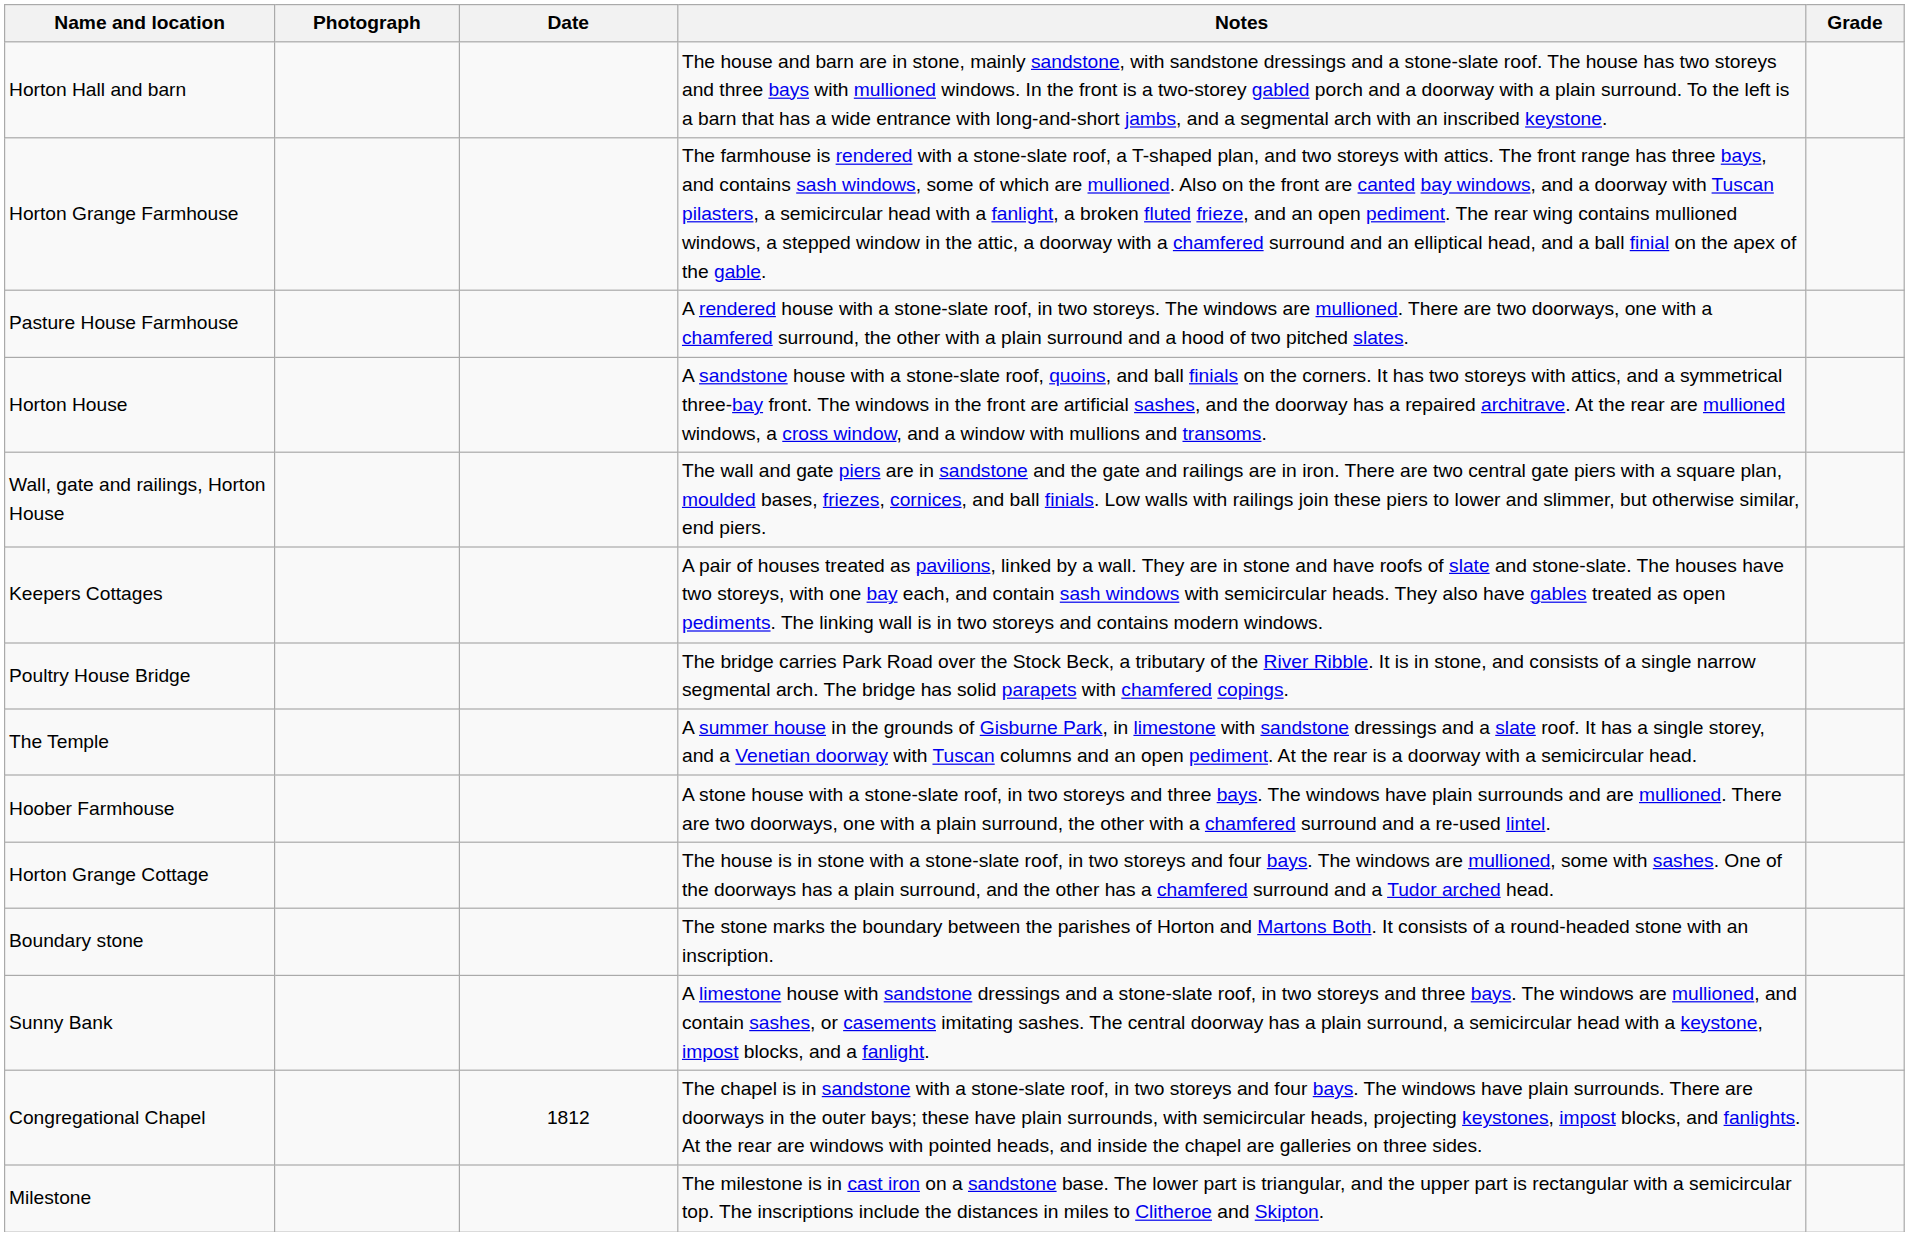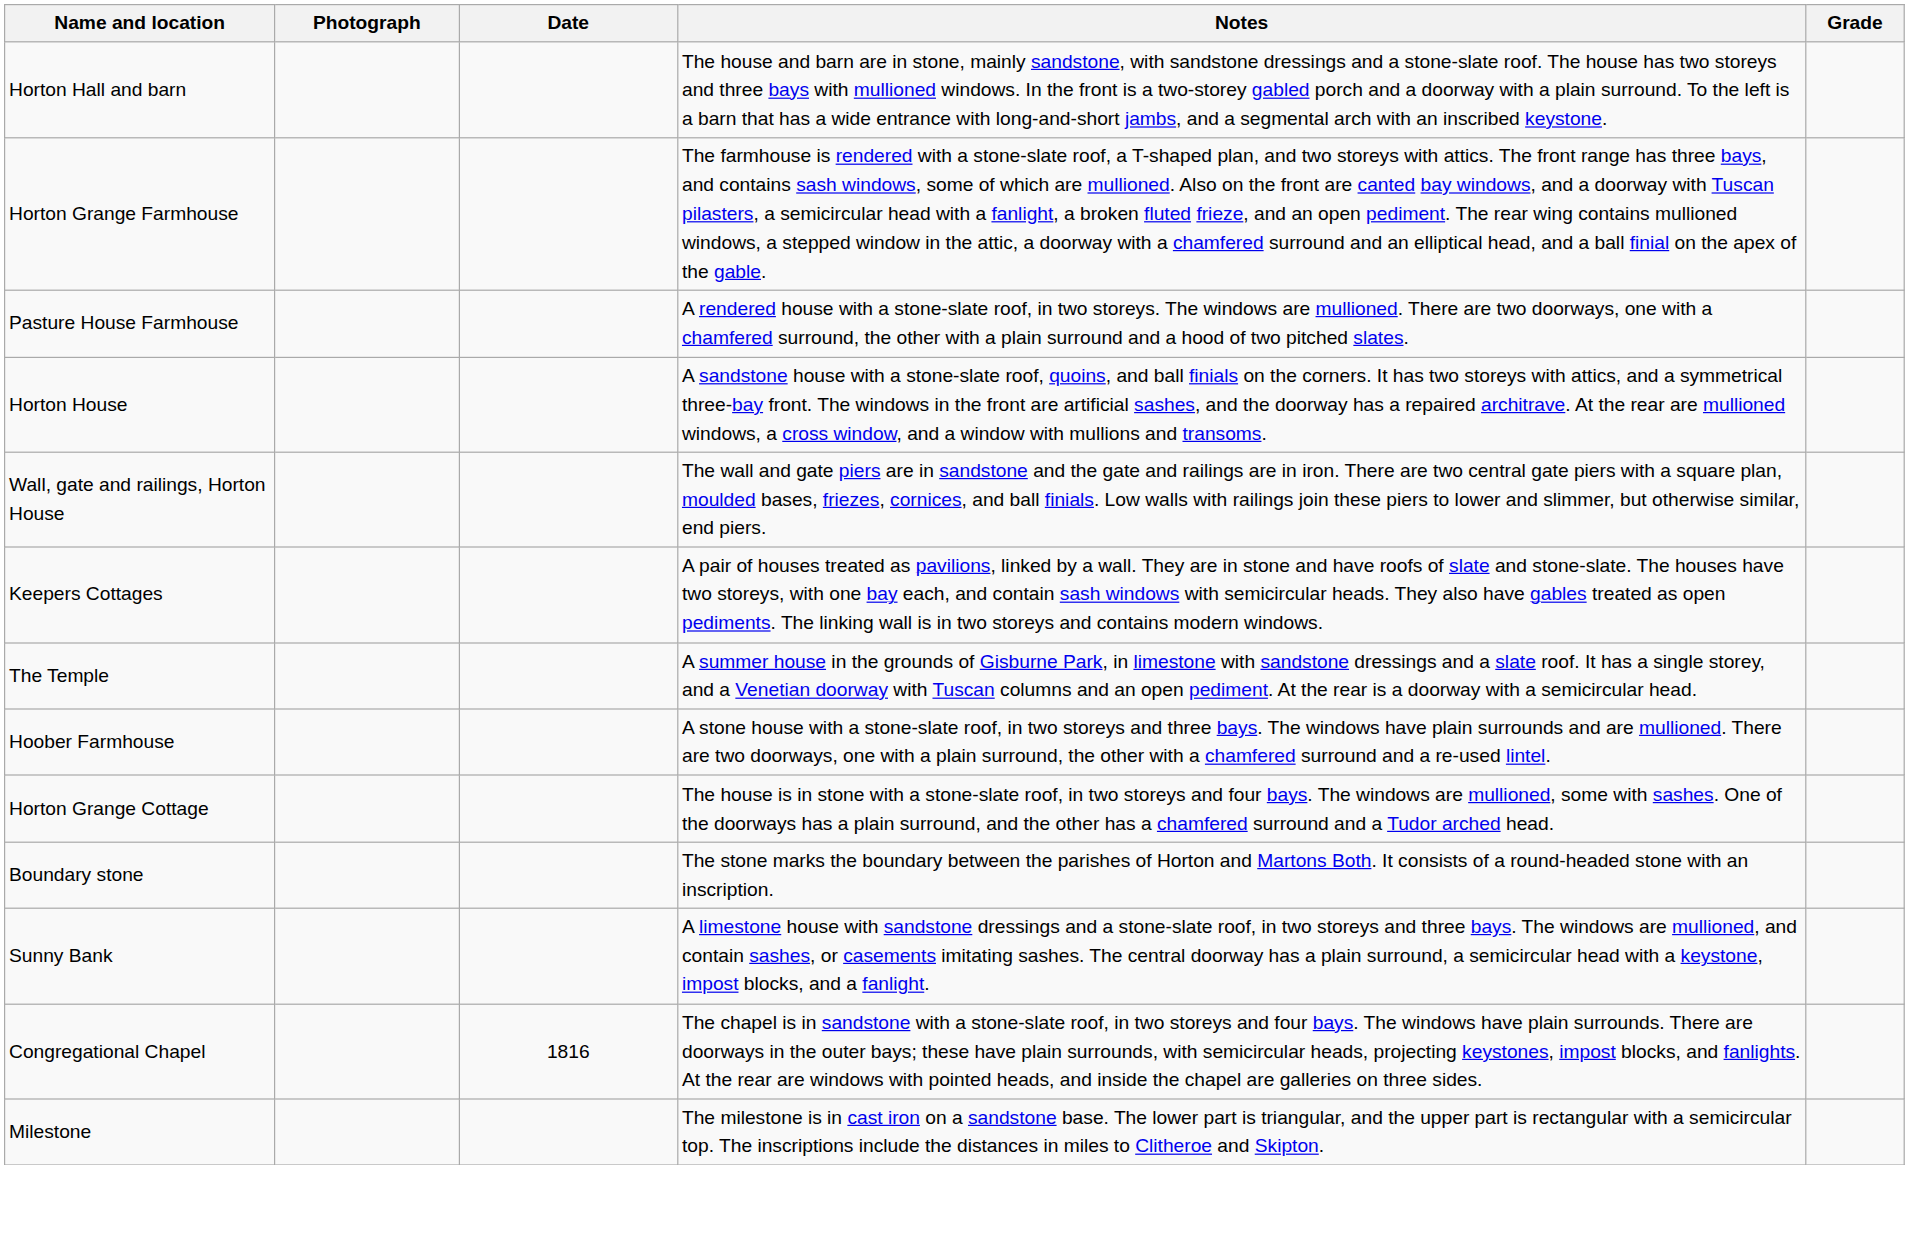 <table class="wikitable sortable plainrowheaders" style="width:100%;border:0px;text-align:left;line-height:150%;">
 <tr>
 <th scope="col"  style="width:150px">Name and location</th>
 <th scope="col"  style="width:100px" class="unsortable">Photograph</th>
 <th scope="col"  style="width:120px">Date</th>
 <th scope="col"  style="width:650px" class="unsortable">Notes</th>
 <th scope="col"  style="width:50px">Grade</th>
 </tr>
 <tr>
 <td>Horton Hall and barn<br><small></small></td>
 <td></td>
 <td align="center"></td>
 <td>The house and barn are in stone, mainly <a href='#'>sandstone</a>, with sandstone dressings and a stone-slate roof. The house has two storeys and three <a href='#'>bays</a> with <a href='#'>mullioned</a> windows. In the front is a two-storey <a href='#'>gabled</a> porch and a doorway with a plain surround. To the left is a barn that has a wide entrance with long-and-short <a href='#'>jambs</a>, and a segmental arch with an inscribed <a href='#'>keystone</a>.</td>
 <td align="center" ></td>
 </tr>
 <tr>
 <td>Horton Grange Farmhouse<br><small></small></td>
 <td></td>
 <td align="center"></td>
 <td>The farmhouse is <a href='#'>rendered</a> with a stone-slate roof, a T-shaped plan, and two storeys with attics. The front range has three <a href='#'>bays</a>, and contains <a href='#'>sash windows</a>, some of which are <a href='#'>mullioned</a>. Also on the front are <a href='#'>canted</a> <a href='#'>bay windows</a>, and a doorway with <a href='#'>Tuscan</a> <a href='#'>pilasters</a>, a semicircular head with a <a href='#'>fanlight</a>, a broken <a href='#'>fluted</a> <a href='#'>frieze</a>, and an open <a href='#'>pediment</a>. The rear wing contains mullioned windows, a stepped window in the attic, a doorway with a <a href='#'>chamfered</a> surround and an elliptical head, and a ball <a href='#'>finial</a> on the apex of the <a href='#'>gable</a>.</td>
 <td align="center" ></td>
 </tr>
 <tr>
 <td>Pasture House Farmhouse<br><small></small></td>
 <td></td>
 <td align="center"></td>
 <td>A <a href='#'>rendered</a> house with a stone-slate roof, in two storeys. The windows are <a href='#'>mullioned</a>. There are two doorways, one with a <a href='#'>chamfered</a> surround, the other with a plain surround and a hood of two pitched <a href='#'>slates</a>.</td>
 <td align="center" ></td>
 </tr>
 <tr>
 <td>Horton House<br><small></small></td>
 <td></td>
 <td align="center"></td>
 <td>A <a href='#'>sandstone</a> house with a stone-slate roof, <a href='#'>quoins</a>, and ball <a href='#'>finials</a> on the corners. It has two storeys with attics, and a symmetrical three-<a href='#'>bay</a> front. The windows in the front are artificial <a href='#'>sashes</a>, and the doorway has a repaired <a href='#'>architrave</a>. At the rear are <a href='#'>mullioned</a> windows, a <a href='#'>cross window</a>, and a window with mullions and <a href='#'>transoms</a>.</td>
 <td align="center" ></td>
 </tr>
 <tr>
 <td>Wall, gate and railings, Horton House<br><small></small></td>
 <td></td>
 <td align="center"></td>
 <td>The wall and gate <a href='#'>piers</a> are in <a href='#'>sandstone</a> and the gate and railings are in iron. There are two central gate piers with a square plan, <a href='#'>moulded</a> bases, <a href='#'>friezes</a>, <a href='#'>cornices</a>, and ball <a href='#'>finials</a>. Low walls with railings join these piers to lower and slimmer, but otherwise similar, end piers.</td>
 <td align="center" ></td>
 </tr>
 <tr>
 <td>Keepers Cottages<br><small></small></td>
 <td></td>
 <td align="center"></td>
 <td>A pair of houses treated as <a href='#'>pavilions</a>, linked by a wall. They are in stone and have roofs of <a href='#'>slate</a> and stone-slate. The houses have two storeys, with one <a href='#'>bay</a> each, and contain <a href='#'>sash windows</a> with semicircular heads. They also have <a href='#'>gables</a> treated as open <a href='#'>pediments</a>. The linking wall is in two storeys and contains modern windows.</td>
 <td align="center" ></td>
 </tr>
 <tr>
-<td>Poultry House Bridge<br><small></small></td>
-<td></td>
-<td align="center"></td>
-<td>The bridge carries Park Road over the Stock Beck, a tributary of the <a href='#'>River Ribble</a>. It is in stone, and consists of a single narrow segmental arch. The bridge has solid <a href='#'>parapets</a> with <a href='#'>chamfered</a> <a href='#'>copings</a>.</td>
-<td align="center" ></td>
-</tr>
-<tr>
 <td>The Temple<br><small></small></td>
 <td></td>
 <td align="center"></td>
 <td>A <a href='#'>summer house</a> in the grounds of <a href='#'>Gisburne Park</a>, in <a href='#'>limestone</a> with <a href='#'>sandstone</a> dressings and a <a href='#'>slate</a> roof. It has a single storey, and a <a href='#'>Venetian doorway</a> with <a href='#'>Tuscan</a> columns and an open <a href='#'>pediment</a>. At the rear is a doorway with a semicircular head.</td>
 <td align="center" ></td>
 </tr>
 <tr>
 <td>Hoober Farmhouse<br><small></small></td>
 <td></td>
 <td align="center"></td>
 <td>A stone house with a stone-slate roof, in two storeys and three <a href='#'>bays</a>. The windows have plain surrounds and are <a href='#'>mullioned</a>. There are two doorways, one with a plain surround, the other with a <a href='#'>chamfered</a> surround and a re-used <a href='#'>lintel</a>.</td>
 <td align="center" ></td>
 </tr>
 <tr>
 <td>Horton Grange Cottage<br><small></small></td>
 <td></td>
 <td align="center"></td>
 <td>The house is in stone with a stone-slate roof, in two storeys and four <a href='#'>bays</a>. The windows are <a href='#'>mullioned</a>, some with <a href='#'>sashes</a>. One of the doorways has a plain surround, and the other has a <a href='#'>chamfered</a> surround and a <a href='#'>Tudor arched</a> head.</td>
 <td align="center" ></td>
 </tr>
 <tr>
 <td>Boundary stone<br><small></small></td>
 <td></td>
 <td align="center"></td>
 <td>The stone marks the boundary between the parishes of Horton and <a href='#'>Martons Both</a>. It consists of a round-headed stone with an inscription.</td>
 <td align="center" ></td>
 </tr>
 <tr>
 <td>Sunny Bank<br><small></small></td>
 <td></td>
 <td align="center"></td>
 <td>A <a href='#'>limestone</a> house with <a href='#'>sandstone</a> dressings and a stone-slate roof, in two storeys and three <a href='#'>bays</a>. The windows are <a href='#'>mullioned</a>, and contain <a href='#'>sashes</a>, or <a href='#'>casements</a> imitating sashes. The central doorway has a plain surround, a semicircular head with a <a href='#'>keystone</a>, <a href='#'>impost</a> blocks, and a <a href='#'>fanlight</a>.</td>
 <td align="center" ></td>
 </tr>
 <tr>
 <td>Congregational Chapel<br><small></small></td>
 <td></td>
-<td align="center">1812</td>
+<td align="center">1816</td>
 <td>The chapel is in <a href='#'>sandstone</a> with a stone-slate roof, in two storeys and four <a href='#'>bays</a>. The windows have plain surrounds. There are doorways in the outer bays; these have plain surrounds, with semicircular heads, projecting <a href='#'>keystones</a>, <a href='#'>impost</a> blocks, and <a href='#'>fanlights</a>. At the rear are windows with pointed heads, and inside the chapel are galleries on three sides.</td>
 <td align="center" ></td>
 </tr>
 <tr>
 <td>Milestone<br><small></small></td>
 <td></td>
 <td align="center"></td>
 <td>The milestone is in <a href='#'>cast iron</a> on a <a href='#'>sandstone</a> base. The lower part is triangular, and the upper part is rectangular with a semicircular top. The inscriptions include the distances in miles to <a href='#'>Clitheroe</a> and <a href='#'>Skipton</a>.</td>
 <td align="center" ></td>
 </tr>
 <tr>
 </tr>
 </table>
